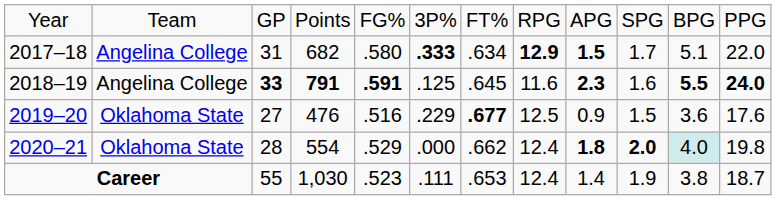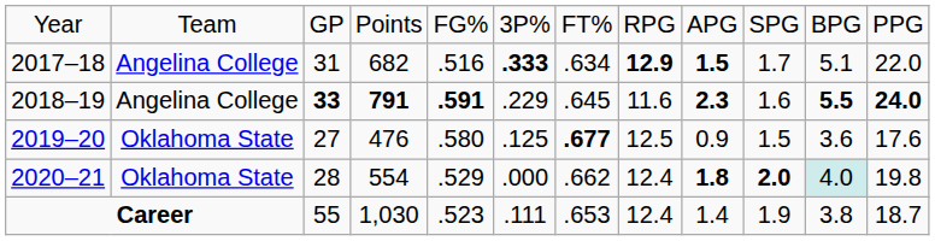 <table class="wikitable sortable"; style="text-align:center";>
 <tr>
 <td>Year</td>
 <td>Team</td>
 <td>GP</td>
 <td>Points</td>
 <td>FG%</td>
 <td>3P%</td>
 <td>FT%</td>
 <td>RPG</td>
 <td>APG</td>
 <td>SPG</td>
 <td>BPG</td>
 <td>PPG</td>
 </tr>
 <tr>
 <td>2017–18</td>
 <td><a href='#'>Angelina College</a></td>
 <td>31</td>
 <td>682</td>
-<td>.580</td>
+<td>.516</td>
 <td><strong>.333</strong></td>
 <td>.634</td>
 <td><strong>12.9</strong></td>
 <td><strong>1.5</strong></td>
 <td>1.7</td>
 <td>5.1</td>
 <td>22.0</td>
 </tr>
 <tr>
 <td>2018–19</td>
 <td>Angelina College</td>
 <td><strong>33</strong></td>
 <td><strong>791</strong></td>
 <td><strong>.591</strong></td>
-<td>.125</td>
+<td>.229</td>
 <td>.645</td>
 <td>11.6</td>
 <td><strong>2.3</strong></td>
 <td>1.6</td>
 <td><strong>5.5</strong></td>
 <td><strong>24.0</strong></td>
 </tr>
 <tr>
 <td><a href='#'>2019–20</a></td>
 <td><a href='#'>Oklahoma State</a></td>
 <td>27</td>
 <td>476</td>
-<td>.516</td>
-<td>.229</td>
+<td>.580</td>
+<td>.125</td>
 <td><strong>.677</strong></td>
 <td>12.5</td>
 <td>0.9</td>
 <td>1.5</td>
 <td>3.6</td>
 <td>17.6</td>
 </tr>
 <tr>
 <td><a href='#'>2020–21</a></td>
 <td><a href='#'>Oklahoma State</a></td>
 <td>28</td>
 <td>554</td>
 <td>.529</td>
 <td>.000</td>
 <td>.662</td>
 <td>12.4</td>
 <td><strong>1.8</strong></td>
 <td><strong>2.0</strong></td>
 <td bgcolor=#cfecec>4.0</td>
 <td>19.8</td>
 </tr>
 <tr>
 <td colspan=2; align=center><strong>Career</strong></td>
 <td>55</td>
 <td>1,030</td>
 <td>.523</td>
 <td>.111</td>
 <td>.653</td>
 <td>12.4</td>
 <td>1.4</td>
 <td>1.9</td>
 <td>3.8</td>
 <td>18.7</td>
 </tr>
 </table>
